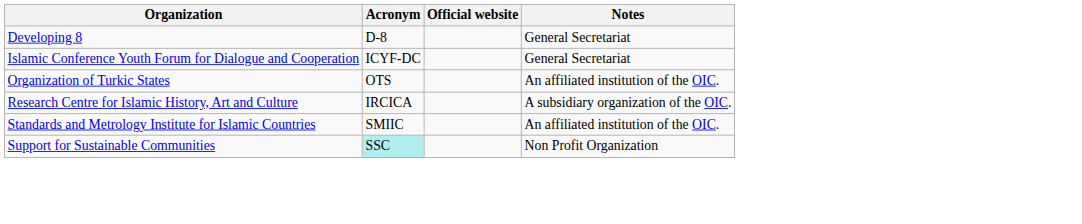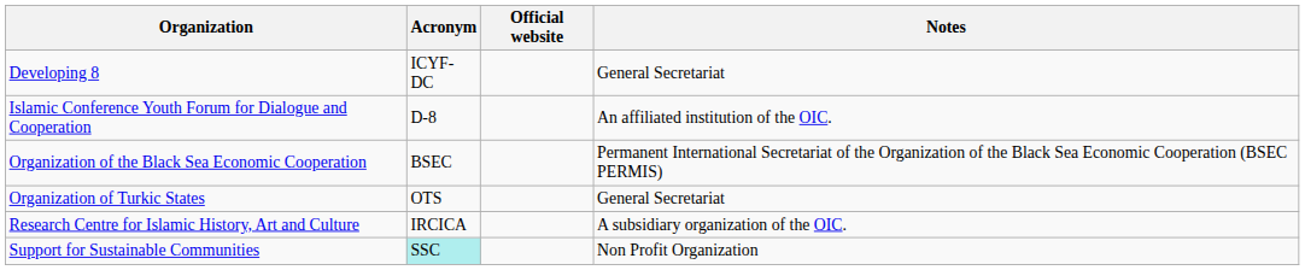 <table class="wikitable">
 <tr>
 <th>Organization</th>
 <th>Acronym</th>
 <th>Official website</th>
 <th>Notes</th>
 </tr>
 <tr>
 <td><a href='#'>Developing 8</a></td>
-<td>D-8</td>
+<td>ICYF-DC</td>
 <td></td>
 <td>General Secretariat</td>
 </tr>
 <tr>
 <td><a href='#'>Islamic Conference Youth Forum for Dialogue and Cooperation</a></td>
-<td>ICYF-DC</td>
+<td>D-8</td>
 <td></td>
-<td>General Secretariat</td>
+<td>An affiliated institution of the <a href='#'>OIC</a>.</td>
+</tr>
+<tr>
+<td><a href='#'>Organization of the Black Sea Economic Cooperation</a></td>
+<td>BSEC</td>
+<td></td>
+<td>Permanent International Secretariat of the Organization of the Black Sea Economic Cooperation (BSEC PERMIS)</td>
 </tr>
 <tr>
 <td><a href='#'>Organization of Turkic States</a></td>
 <td>OTS</td>
 <td></td>
-<td>An affiliated institution of the <a href='#'>OIC</a>.</td>
+<td>General Secretariat</td>
 </tr>
 <tr>
 <td><a href='#'>Research Centre for Islamic History, Art and Culture</a></td>
 <td>IRCICA</td>
 <td></td>
 <td>A subsidiary organization of the <a href='#'>OIC</a>.</td>
 </tr>
 <tr>
-<td><a href='#'>Standards and Metrology Institute for Islamic Countries</a></td>
-<td>SMIIC</td>
-<td></td>
-<td>An affiliated institution of the <a href='#'>OIC</a>.</td>
-</tr>
-<tr>
 <td><a href='#'>Support for Sustainable Communities</a></td>
 <td style="background: paleturquoise;">SSC</td>
 <td></td>
 <td>Non Profit Organization</td>
 </tr>
 </table>
